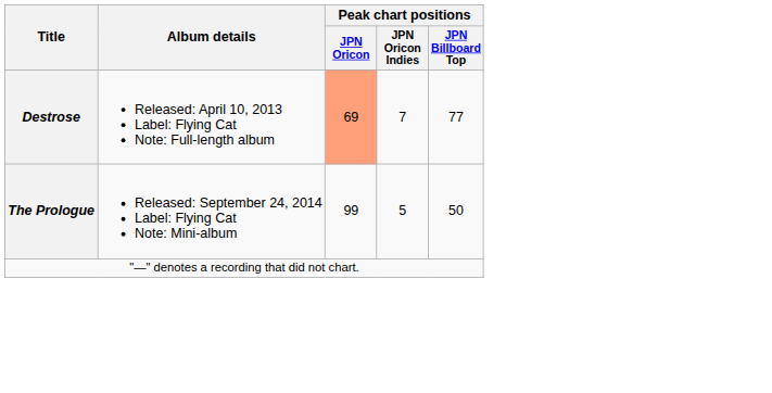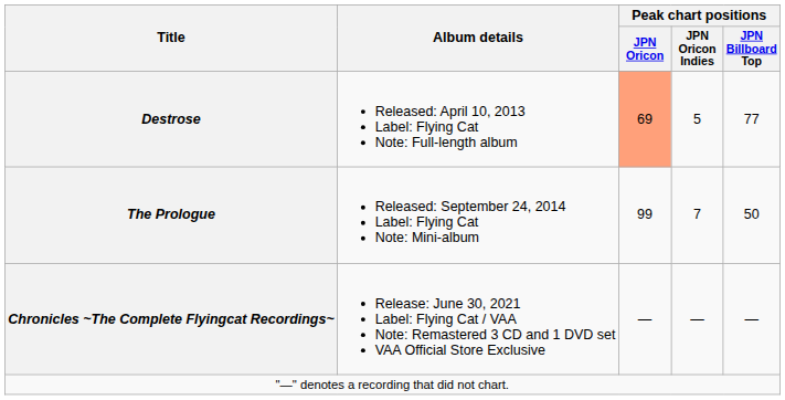 <table class="wikitable plainrowheaders">
 <tr>
 <th scope="col" rowspan="2">Title</th>
 <th scope="col" rowspan="2">Album details</th>
 <th scope="col" colspan="3">Peak chart positions</th>
 </tr>
 <tr>
 <th scope="col" style="width:4em;font-size:85%"><a href='#'>JPN<br>Oricon</a><br></th>
 <th scope="col" style="width:4em;font-size:85%">JPN<br>Oricon<br>Indies</th>
 <th scope="col" style="width:4em;font-size:85%"><a href='#'>JPN<br>Billboard</a><br>Top<br></th>
 </tr>
 <tr>
 <th scope="row"><em>Destrose</em></th>
 <td><br><ul><li>Released: April 10, 2013</li><li>Label: Flying Cat</li><li>Note: Full-length album</li></ul></td>
 <td align="center" style="background: lightsalmon;">69</td>
-<td align="center">7</td>
+<td align="center">5</td>
 <td align="center">77</td>
 </tr>
 <tr>
 <th scope="row"><em>The Prologue</em></th>
 <td><br><ul><li>Released: September 24, 2014</li><li>Label: Flying Cat</li><li>Note: Mini-album</li></ul></td>
 <td align="center">99</td>
-<td align="center">5</td>
+<td align="center">7</td>
 <td align="center">50</td>
+</tr>
+<tr>
+<th scope="row"><em>Chronicles ~The Complete Flyingcat Recordings~</em></th>
+<td><br><ul><li>Release: June 30, 2021</li><li>Label: Flying Cat / VAA</li><li>Note: Remastered 3 CD and 1 DVD set</li><li>VAA Official Store Exclusive</li></ul></td>
+<td align="center">—</td>
+<td align="center">—</td>
+<td align="center">—</td>
 </tr>
 <tr>
 <td align="center" colspan="5" style="font-size:90%">"—" denotes a recording that did not chart.</td>
 </tr>
 </table>
